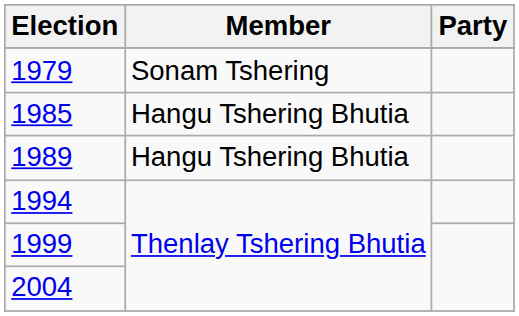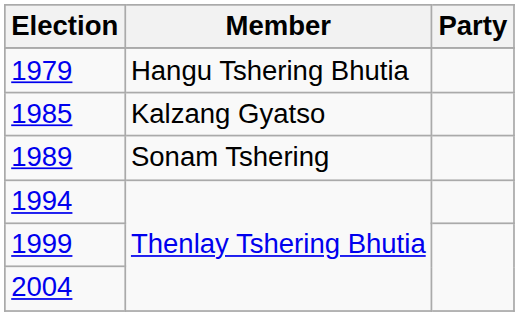 <table class="wikitable sortable">
 <tr>
 <th>Election</th>
 <th>Member</th>
 <th colspan=2>Party</th>
 </tr>
 <tr>
 </tr>
 <tr>
 <td><a href='#'>1979</a></td>
-<td>Sonam Tshering</td>
+<td>Hangu Tshering Bhutia</td>
 <td></td>
 </tr>
 <tr>
 <td><a href='#'>1985</a></td>
-<td>Hangu Tshering Bhutia</td>
+<td>Kalzang Gyatso</td>
 <td></td>
 </tr>
 <tr>
 <td><a href='#'>1989</a></td>
-<td>Hangu Tshering Bhutia</td>
+<td>Sonam Tshering</td>
 <td></td>
 </tr>
 <tr>
 <td><a href='#'>1994</a></td>
 <td rowspan=3><a href='#'>Thenlay Tshering Bhutia</a></td>
 <td></td>
 </tr>
 <tr>
 <td><a href='#'>1999</a></td>
 </tr>
 <tr>
 <td><a href='#'>2004</a></td>
 </tr>
 </table>
